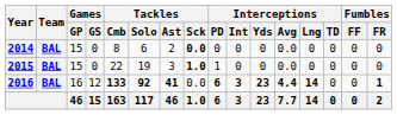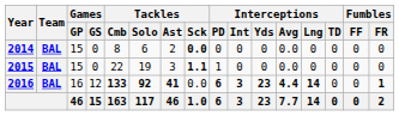 <table class="wikitable" style="text-align:center;">
 <tr>
 <th rowspan="2">Year</th>
 <th rowspan="2">Team</th>
 <th colspan="2">Games</th>
 <th colspan="4">Tackles</th>
 <th colspan="6">Interceptions</th>
 <th colspan="2">Fumbles</th>
 </tr>
 <tr>
 <th>GP</th>
 <th>GS</th>
 <th>Cmb</th>
 <th>Solo</th>
 <th>Ast</th>
 <th>Sck</th>
 <th>PD</th>
 <th>Int</th>
 <th>Yds</th>
 <th>Avg</th>
 <th>Lng</th>
 <th>TD</th>
 <th>FF</th>
 <th>FR</th>
 </tr>
 <tr>
 <th><a href='#'>2014</a></th>
 <th><a href='#'>BAL</a></th>
 <td>15</td>
 <td>0</td>
 <td>8</td>
 <td>6</td>
 <td>2</td>
 <td><strong>0.0</strong></td>
 <td>0</td>
 <td>0</td>
 <td>0</td>
 <td>0.0</td>
 <td>0</td>
 <td>0</td>
 <td>0</td>
 <td>0</td>
 </tr>
 <tr>
 <th><a href='#'>2015</a></th>
 <th><a href='#'>BAL</a></th>
 <td>15</td>
 <td>0</td>
 <td>22</td>
 <td>19</td>
 <td>3</td>
-<td><strong>1.0</strong></td>
+<td><strong>1.1</strong></td>
 <td>1</td>
 <td>0</td>
 <td>0</td>
 <td>0.0</td>
 <td>0</td>
 <td>0</td>
 <td>0</td>
 <td>0</td>
 </tr>
 <tr>
 <th><a href='#'>2016</a></th>
 <th><a href='#'>BAL</a></th>
 <td>16</td>
 <td>12</td>
 <td><strong>133</strong></td>
 <td><strong>92</strong></td>
 <td><strong>41</strong></td>
 <td>0.0</td>
 <td><strong>6</strong></td>
 <td><strong>3</strong></td>
 <td><strong>23</strong></td>
 <td><strong>4.4</strong></td>
 <td><strong>14</strong></td>
 <td>0</td>
 <td>0</td>
 <td><strong>1</strong></td>
 </tr>
 <tr>
 <th colspan="2"></th>
 <th>46</th>
 <th>15</th>
 <th>163</th>
 <th>117</th>
 <th>46</th>
 <th>1.0</th>
 <th>6</th>
 <th>3</th>
 <th>23</th>
 <th>7.7</th>
 <th>14</th>
 <th>0</th>
 <th>0</th>
 <th>2</th>
 </tr>
 </table>
